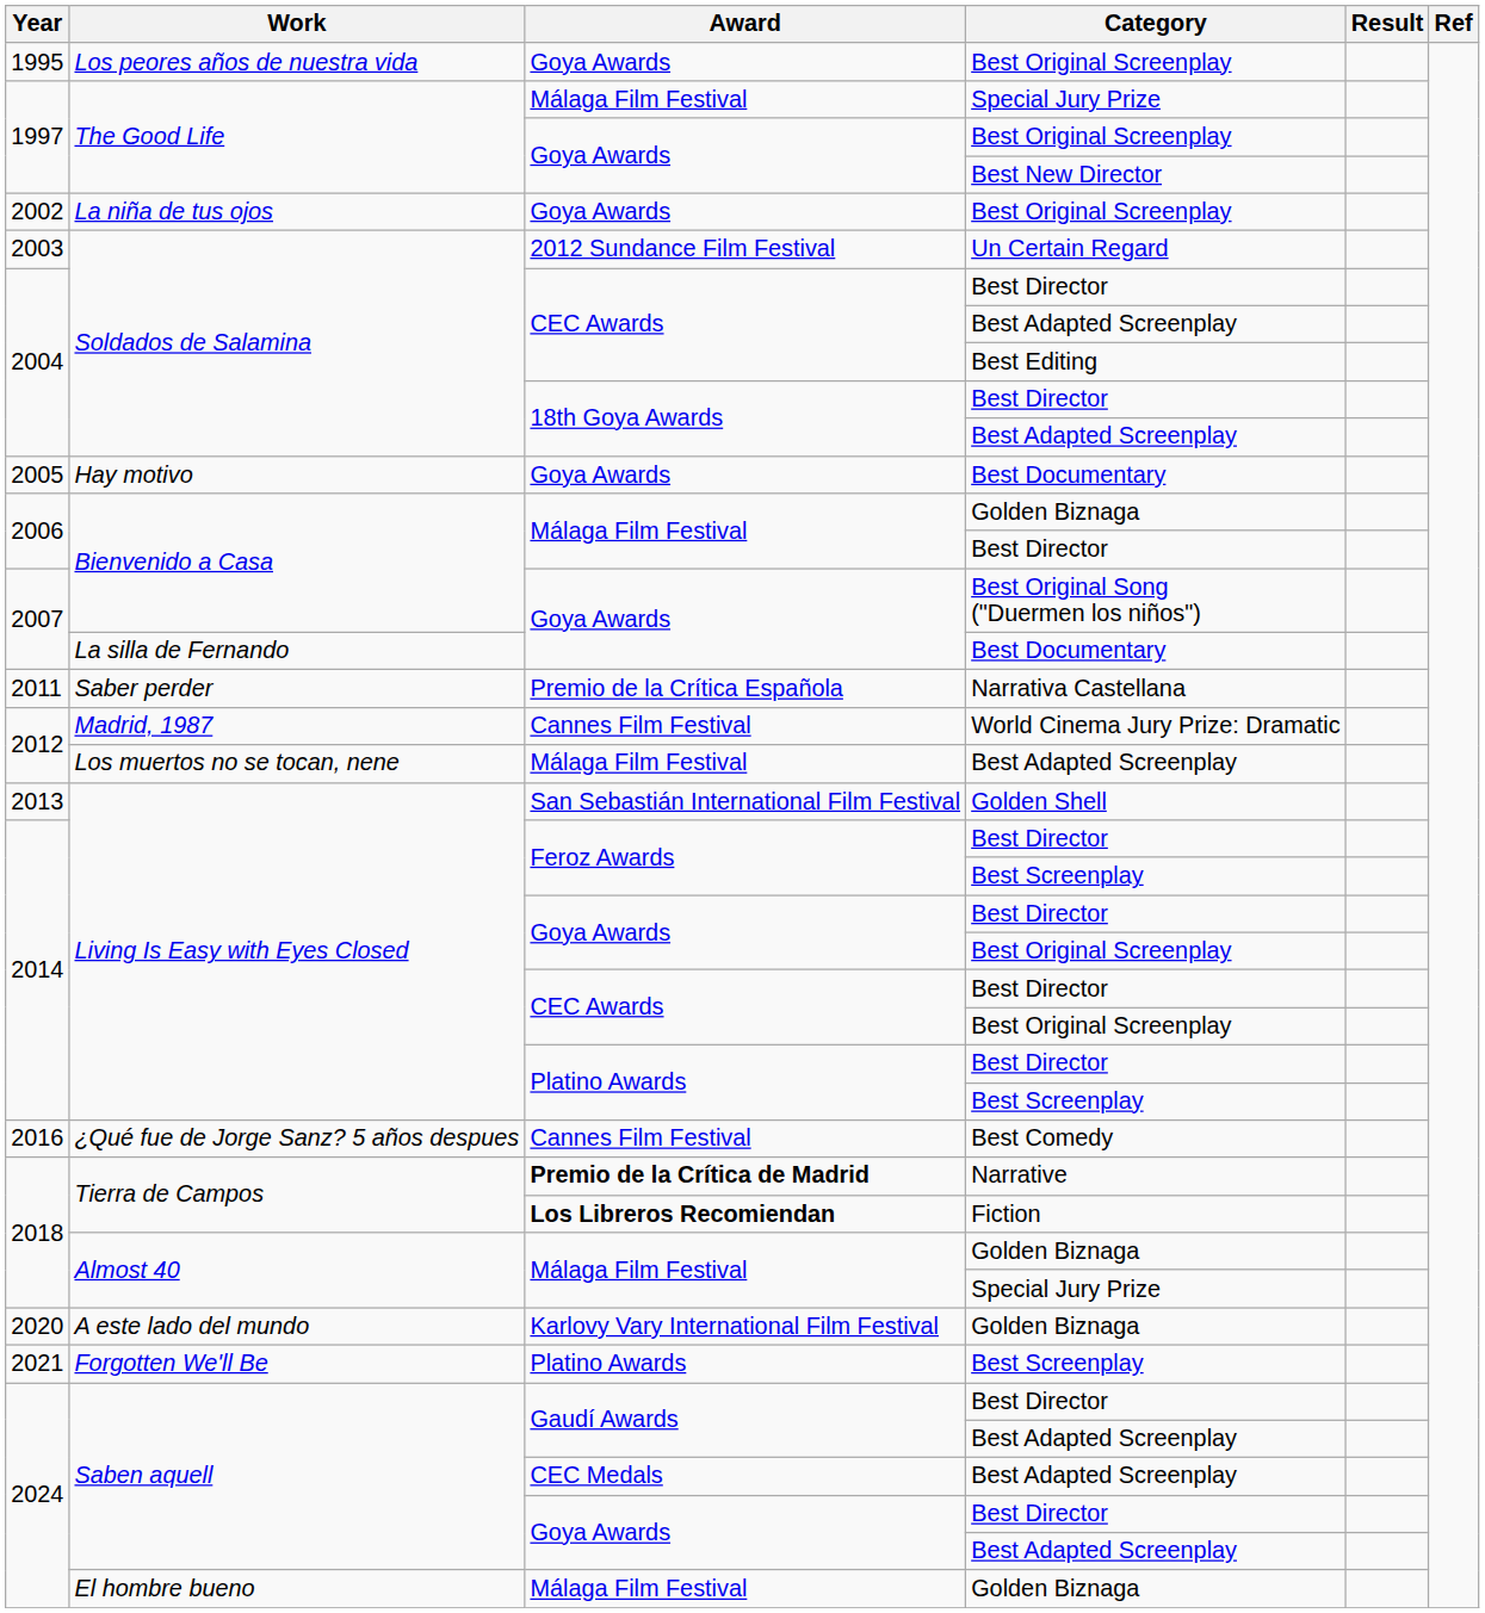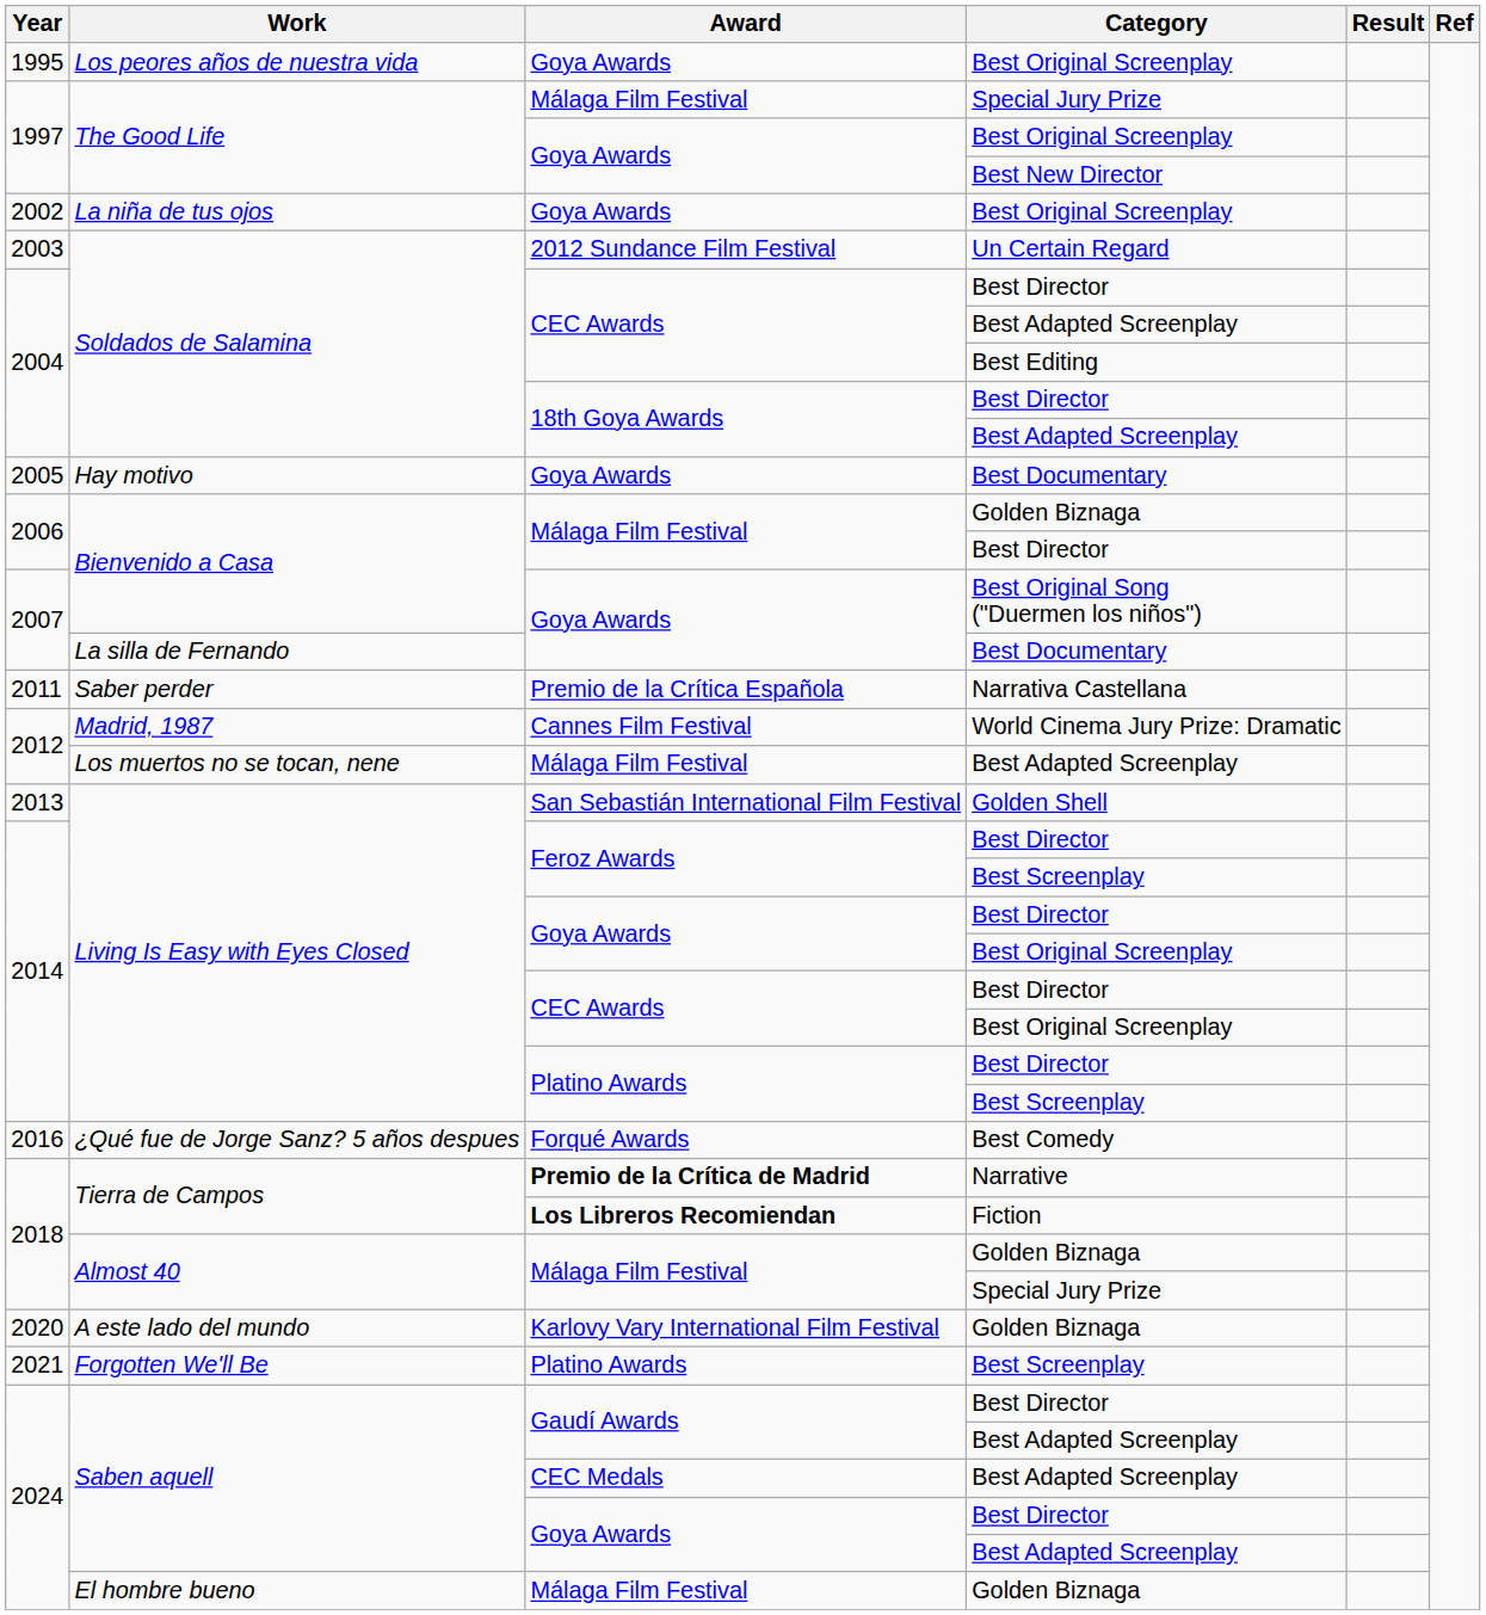 <table class="wikitable">
 <tr>
 <th>Year</th>
 <th>Work</th>
 <th>Award</th>
 <th>Category</th>
 <th>Result</th>
 <th>Ref</th>
 </tr>
 <tr>
 <td>1995</td>
 <td><em><a href='#'>Los peores años de nuestra vida</a></em></td>
 <td><a href='#'>Goya Awards</a></td>
 <td><a href='#'>Best Original Screenplay</a></td>
 <td></td>
 <td rowspan=50></td>
 </tr>
 <tr>
 <td rowspan=3>1997</td>
 <td rowspan=3><em><a href='#'>The Good Life</a></em></td>
 <td><a href='#'>Málaga Film Festival</a></td>
 <td><a href='#'>Special Jury Prize</a></td>
 <td></td>
 </tr>
 <tr>
 <td rowspan=2><a href='#'>Goya Awards</a></td>
 <td><a href='#'>Best Original Screenplay</a></td>
 <td></td>
 </tr>
 <tr>
 <td><a href='#'>Best New Director</a></td>
 <td></td>
 </tr>
 <tr>
 <td>2002</td>
 <td><em><a href='#'>La niña de tus ojos</a></em></td>
 <td><a href='#'>Goya Awards</a></td>
 <td><a href='#'>Best Original Screenplay</a></td>
 <td></td>
 </tr>
 <tr>
 <td>2003</td>
 <td rowspan=6><em><a href='#'>Soldados de Salamina</a></em></td>
 <td><a href='#'>2012 Sundance Film Festival</a></td>
 <td><a href='#'>Un Certain Regard</a></td>
 <td></td>
 </tr>
 <tr>
 <td rowspan=5>2004</td>
 <td rowspan=3><a href='#'>CEC Awards</a></td>
 <td>Best Director</td>
 <td></td>
 </tr>
 <tr>
 <td>Best Adapted Screenplay</td>
 <td></td>
 </tr>
 <tr>
 <td>Best Editing</td>
 <td></td>
 </tr>
 <tr>
 <td rowspan=2><a href='#'>18th Goya Awards</a></td>
 <td><a href='#'>Best Director</a></td>
 <td></td>
 </tr>
 <tr>
 <td><a href='#'>Best Adapted Screenplay</a></td>
 <td></td>
 </tr>
 <tr>
 <td>2005</td>
 <td><em>Hay motivo</em></td>
 <td><a href='#'>Goya Awards</a></td>
 <td><a href='#'>Best Documentary</a></td>
 <td></td>
 </tr>
 <tr>
 <td rowspan=2>2006</td>
 <td rowspan=3><em><a href='#'>Bienvenido a Casa</a></em></td>
 <td rowspan=2><a href='#'>Málaga Film Festival</a></td>
 <td>Golden Biznaga</td>
 <td></td>
 </tr>
 <tr>
 <td>Best Director</td>
 <td></td>
 </tr>
 <tr>
 <td rowspan=2>2007</td>
 <td rowspan=2><a href='#'>Goya Awards</a></td>
 <td><a href='#'>Best Original Song</a><br>("Duermen los niños")</td>
 <td></td>
 </tr>
 <tr>
 <td><em>La silla de Fernando</em></td>
 <td><a href='#'>Best Documentary</a></td>
 <td></td>
 </tr>
 <tr>
 <td>2011</td>
 <td><em>Saber perder</em></td>
 <td><a href='#'>Premio de la Crítica Española</a></td>
 <td>Narrativa Castellana</td>
 <td></td>
 </tr>
 <tr>
 <td rowspan=2>2012</td>
 <td><em><a href='#'>Madrid, 1987</a></em></td>
 <td><a href='#'>Cannes Film Festival</a></td>
 <td>World Cinema Jury Prize: Dramatic</td>
 <td></td>
 </tr>
 <tr>
 <td><em>Los muertos no se tocan, nene</em></td>
 <td><a href='#'>Málaga Film Festival</a></td>
 <td>Best Adapted Screenplay</td>
 <td></td>
 </tr>
 <tr>
 <td>2013</td>
 <td rowspan=9><em><a href='#'>Living Is Easy with Eyes Closed</a></em></td>
 <td><a href='#'>San Sebastián International Film Festival</a></td>
 <td><a href='#'>Golden Shell</a></td>
 <td></td>
 </tr>
 <tr>
 <td rowspan=8>2014</td>
 <td rowspan=2><a href='#'>Feroz Awards</a></td>
 <td><a href='#'>Best Director</a></td>
 <td></td>
 </tr>
 <tr>
 <td><a href='#'>Best Screenplay</a></td>
 <td></td>
 </tr>
 <tr>
 <td rowspan=2><a href='#'>Goya Awards</a></td>
 <td><a href='#'>Best Director</a></td>
 <td></td>
 </tr>
 <tr>
 <td><a href='#'>Best Original Screenplay</a></td>
 <td></td>
 </tr>
 <tr>
 <td rowspan=2><a href='#'>CEC Awards</a></td>
 <td>Best Director</td>
 <td></td>
 </tr>
 <tr>
 <td>Best Original Screenplay</td>
 <td></td>
 </tr>
 <tr>
 <td rowspan=2><a href='#'>Platino Awards</a></td>
 <td><a href='#'>Best Director</a></td>
 <td></td>
 </tr>
 <tr>
 <td><a href='#'>Best Screenplay</a></td>
 <td></td>
 </tr>
 <tr>
 <td>2016</td>
 <td><em>¿Qué fue de Jorge Sanz? 5 años despues</em></td>
-<td><a href='#'>Cannes Film Festival</a></td>
+<td><a href='#'>Forqué Awards</a></td>
 <td>Best Comedy</td>
 <td></td>
 </tr>
 <tr>
 <td rowspan=4>2018</td>
 <td rowspan=2><em>Tierra de Campos</em></td>
 <td><strong>Premio de la Crítica de Madrid</strong></td>
 <td>Narrative</td>
 <td></td>
 </tr>
 <tr>
 <td><strong>Los Libreros Recomiendan</strong></td>
 <td>Fiction</td>
 <td></td>
 </tr>
 <tr>
 <td rowspan=2><em><a href='#'>Almost 40</a></em></td>
 <td rowspan=2><a href='#'>Málaga Film Festival</a></td>
 <td>Golden Biznaga</td>
 <td></td>
 </tr>
 <tr>
 <td>Special Jury Prize</td>
 <td></td>
 </tr>
 <tr>
 <td>2020</td>
 <td><em>A este lado del mundo</em></td>
 <td><a href='#'>Karlovy Vary International Film Festival</a></td>
 <td>Golden Biznaga</td>
 <td></td>
 </tr>
 <tr>
 <td>2021</td>
 <td><em><a href='#'>Forgotten We'll Be</a></em></td>
 <td><a href='#'>Platino Awards</a></td>
 <td><a href='#'>Best Screenplay</a></td>
 <td></td>
 </tr>
 <tr>
 <td rowspan=6>2024</td>
 <td rowspan=5><em><a href='#'>Saben aquell</a></em></td>
 <td rowspan=2><a href='#'>Gaudí Awards</a></td>
 <td>Best Director</td>
 <td></td>
 </tr>
 <tr>
 <td>Best Adapted Screenplay</td>
 <td></td>
 </tr>
 <tr>
 <td><a href='#'>CEC Medals</a></td>
 <td>Best Adapted Screenplay</td>
 <td></td>
 </tr>
 <tr>
 <td rowspan = "2"><a href='#'>Goya Awards</a></td>
 <td><a href='#'>Best Director</a></td>
 <td></td>
 </tr>
 <tr>
 <td><a href='#'>Best Adapted Screenplay</a></td>
 <td></td>
 </tr>
 <tr>
 <td><em>El hombre bueno</em></td>
 <td><a href='#'>Málaga Film Festival</a></td>
 <td>Golden Biznaga</td>
 <td></td>
 </tr>
 </table>
